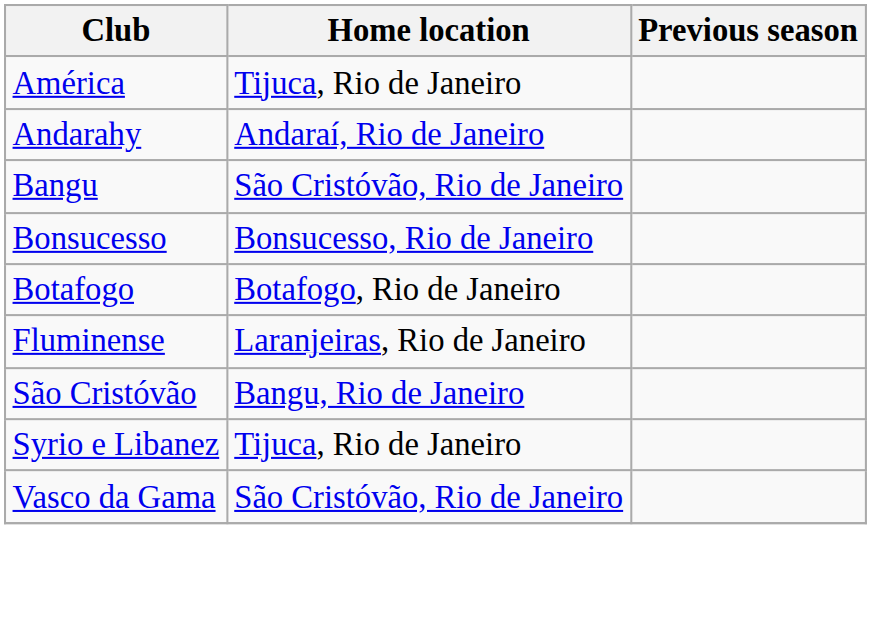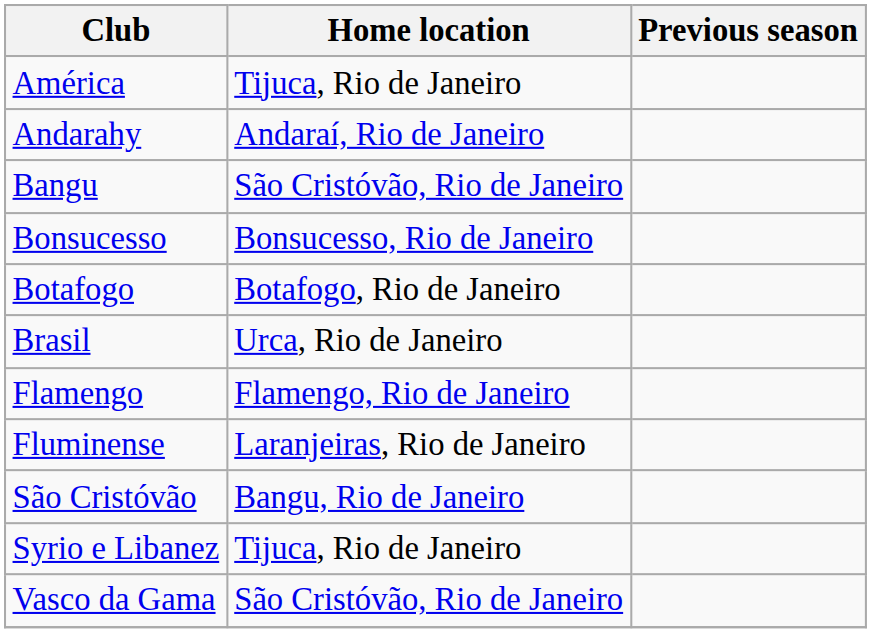 <table class="wikitable sortable">
 <tr>
 <th>Club</th>
 <th>Home location</th>
 <th>Previous season</th>
 </tr>
 <tr>
 <td><a href='#'>América</a></td>
 <td><a href='#'>Tijuca</a>, Rio de Janeiro</td>
 <td></td>
 </tr>
 <tr>
 <td><a href='#'>Andarahy</a></td>
 <td><a href='#'>Andaraí, Rio de Janeiro</a></td>
 <td></td>
 </tr>
 <tr>
 <td><a href='#'>Bangu</a></td>
 <td><a href='#'>São Cristóvão, Rio de Janeiro</a></td>
 <td></td>
 </tr>
 <tr>
 <td><a href='#'>Bonsucesso</a></td>
 <td><a href='#'>Bonsucesso, Rio de Janeiro</a></td>
 <td></td>
 </tr>
 <tr>
 <td><a href='#'>Botafogo</a></td>
 <td><a href='#'>Botafogo</a>, Rio de Janeiro</td>
 <td></td>
 </tr>
 <tr>
+<td><a href='#'>Brasil</a></td>
+<td><a href='#'>Urca</a>, Rio de Janeiro</td>
+<td></td>
+</tr>
+<tr>
+<td><a href='#'>Flamengo</a></td>
+<td><a href='#'>Flamengo, Rio de Janeiro</a></td>
+<td></td>
+</tr>
+<tr>
 <td><a href='#'>Fluminense</a></td>
 <td><a href='#'>Laranjeiras</a>, Rio de Janeiro</td>
 <td></td>
 </tr>
 <tr>
 <td><a href='#'>São Cristóvão</a></td>
 <td><a href='#'>Bangu, Rio de Janeiro</a></td>
 <td></td>
 </tr>
 <tr>
 <td><a href='#'>Syrio e Libanez</a></td>
 <td><a href='#'>Tijuca</a>, Rio de Janeiro</td>
 <td></td>
 </tr>
 <tr>
 <td><a href='#'>Vasco da Gama</a></td>
 <td><a href='#'>São Cristóvão, Rio de Janeiro</a></td>
 <td></td>
 </tr>
 <tr>
 </tr>
 </table>
